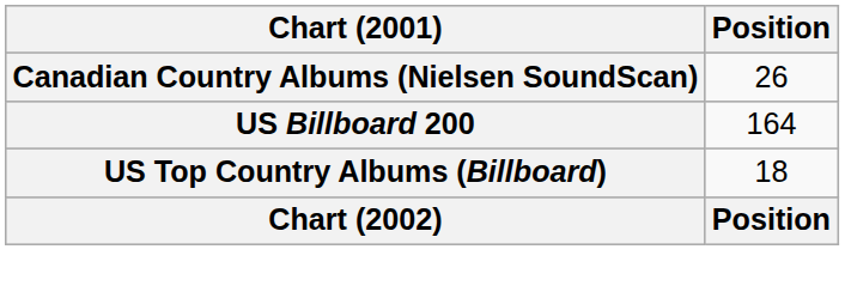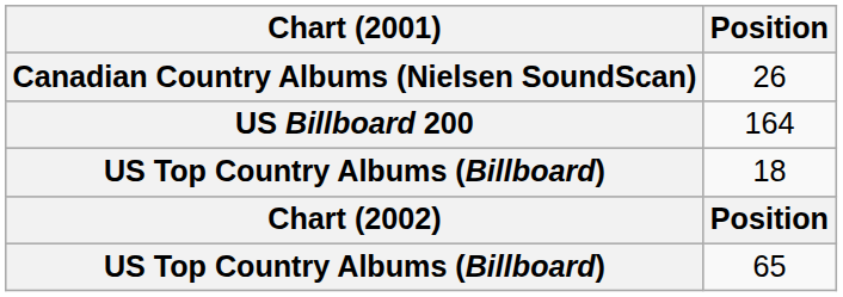 <table class="wikitable plainrowheaders" style="text-align:center">
 <tr>
 <th scope="col">Chart (2001)</th>
 <th scope="col">Position</th>
 </tr>
 <tr>
 <th scope="row">Canadian Country Albums (Nielsen SoundScan)</th>
 <td>26</td>
 </tr>
 <tr>
 <th scope="row">US <em>Billboard</em> 200</th>
 <td>164</td>
 </tr>
 <tr>
 <th scope="row">US Top Country Albums (<em>Billboard</em>)</th>
 <td>18</td>
 </tr>
 <tr>
 <th scope="col">Chart (2002)</th>
 <th scope="col">Position</th>
 </tr>
+<tr>
+<th scope="row">US Top Country Albums (<em>Billboard</em>)</th>
+<td>65</td>
+</tr>
 </table>
